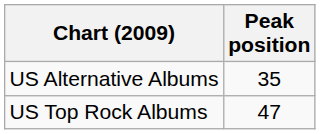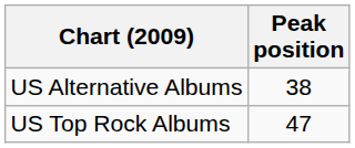 <table class="wikitable">
 <tr>
 <th>Chart (2009)</th>
 <th>Peak<br>position</th>
 </tr>
 <tr>
 <td>US Alternative Albums</td>
-<td style="text-align:center;">35</td>
+<td style="text-align:center;">38</td>
 </tr>
 <tr>
 <td>US Top Rock Albums</td>
 <td style="text-align:center;">47</td>
 </tr>
 </table>
